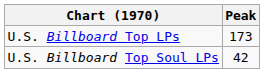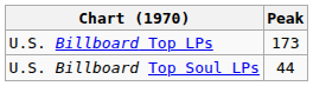 <table class="wikitable">
 <tr>
 <th>Chart (1970)</th>
 <th>Peak<br></th>
 </tr>
 <tr>
 <td>U.S. <a href='#'><em>Billboard</em> Top LPs</a></td>
 <td align="center">173</td>
 </tr>
 <tr>
 <td>U.S. <em>Billboard</em> <a href='#'>Top Soul LPs</a></td>
-<td align="center">42</td>
+<td align="center">44</td>
 </tr>
 <tr>
 </tr>
 </table>
